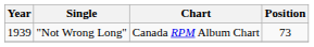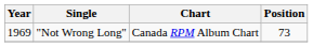 <table class="wikitable">
 <tr>
 <th align="left">Year</th>
 <th align="left">Single</th>
 <th align="left">Chart</th>
 <th align="left">Position</th>
 </tr>
 <tr>
-<td>1939</td>
+<td>1969</td>
 <td>"Not Wrong Long"</td>
 <td>Canada <em><a href='#'>RPM</a></em> Album Chart</td>
 <td align="center">73</td>
 </tr>
 <tr>
 </tr>
 </table>
